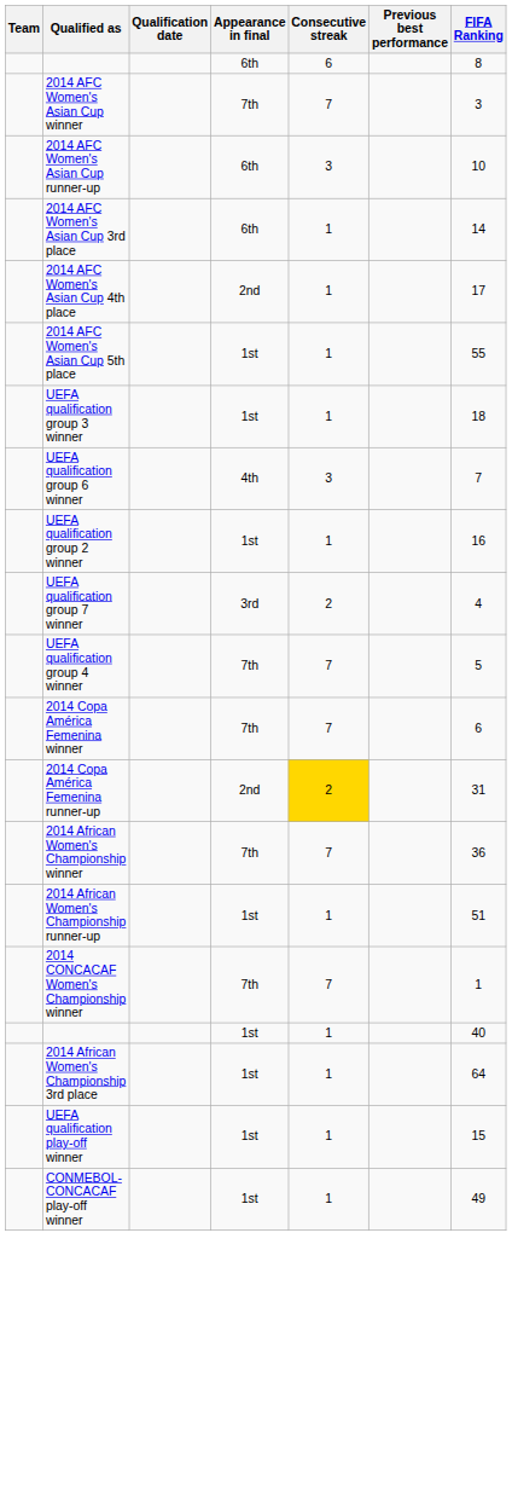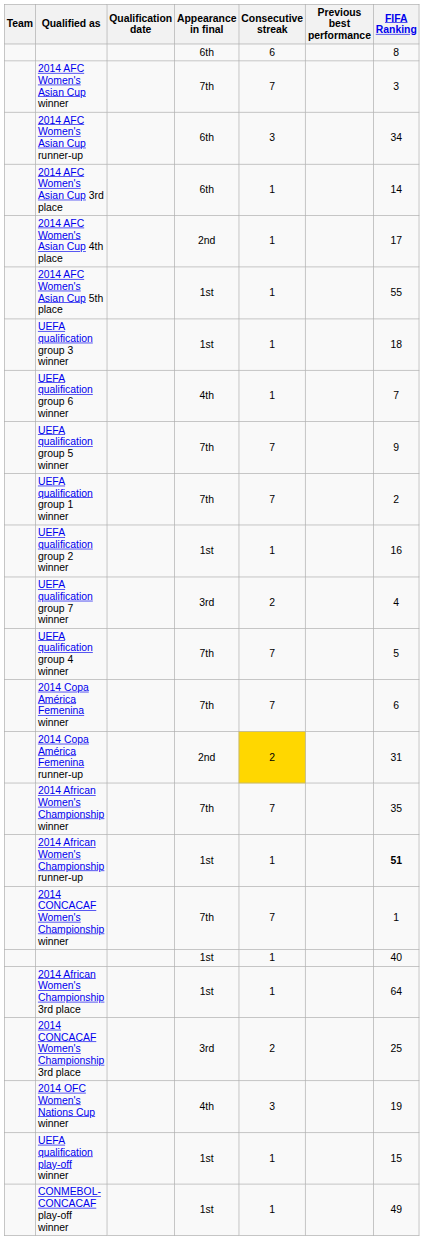 <table class="wikitable sortable" style="text-align: center;">
 <tr>
 <th>Team</th>
 <th>Qualified as</th>
 <th>Qualification date</th>
 <th>Appearance<br>in final</th>
 <th>Consecutive<br>streak</th>
 <th>Previous best performance</th>
 <th><a href='#'>FIFA<br>Ranking</a></th>
 </tr>
 <tr>
 <td align=left></td>
 <td align=left></td>
 <td></td>
 <td>6th</td>
 <td>6</td>
 <td></td>
 <td>8</td>
 </tr>
 <tr>
 <td align=left></td>
 <td align=left><a href='#'>2014 AFC Women's Asian Cup</a> winner</td>
 <td></td>
 <td>7th</td>
 <td>7</td>
 <td></td>
 <td>3</td>
 </tr>
 <tr>
 <td align=left></td>
 <td align=left><a href='#'>2014 AFC Women's Asian Cup</a> runner-up</td>
 <td></td>
 <td>6th</td>
 <td>3</td>
 <td></td>
-<td>10</td>
+<td>34</td>
 </tr>
 <tr>
 <td align=left></td>
 <td align=left><a href='#'>2014 AFC Women's Asian Cup</a> 3rd place</td>
 <td></td>
 <td>6th</td>
 <td>1</td>
 <td></td>
 <td>14</td>
 </tr>
 <tr>
 <td align=left></td>
 <td align=left><a href='#'>2014 AFC Women's Asian Cup</a> 4th place</td>
 <td></td>
 <td>2nd</td>
 <td>1</td>
 <td></td>
 <td>17</td>
 </tr>
 <tr>
 <td align=left></td>
 <td align=left><a href='#'>2014 AFC Women's Asian Cup</a> 5th place</td>
 <td></td>
 <td>1st</td>
 <td>1</td>
 <td></td>
 <td>55</td>
 </tr>
 <tr>
 <td align=left></td>
 <td align=left><a href='#'>UEFA qualification</a> group 3 winner</td>
 <td></td>
 <td>1st</td>
 <td>1</td>
 <td></td>
 <td>18</td>
 </tr>
 <tr>
 <td align=left></td>
 <td align=left><a href='#'>UEFA qualification</a> group 6 winner</td>
 <td></td>
 <td>4th</td>
-<td>3</td>
+<td>1</td>
 <td></td>
 <td>7</td>
+</tr>
+<tr>
+<td align=left></td>
+<td align=left><a href='#'>UEFA qualification</a> group 5 winner</td>
+<td></td>
+<td>7th</td>
+<td>7</td>
+<td></td>
+<td>9</td>
+</tr>
+<tr>
+<td align=left></td>
+<td align=left><a href='#'>UEFA qualification</a> group 1 winner</td>
+<td></td>
+<td>7th</td>
+<td>7</td>
+<td></td>
+<td>2</td>
 </tr>
 <tr>
 <td align=left></td>
 <td align=left><a href='#'>UEFA qualification</a> group 2 winner</td>
 <td></td>
 <td>1st</td>
 <td>1</td>
 <td></td>
 <td>16</td>
 </tr>
 <tr>
 <td align=left></td>
 <td align=left><a href='#'>UEFA qualification</a> group 7 winner</td>
 <td></td>
 <td>3rd</td>
 <td>2</td>
 <td></td>
 <td>4</td>
 </tr>
 <tr>
 <td align=left></td>
 <td align=left><a href='#'>UEFA qualification</a> group 4 winner</td>
 <td></td>
 <td>7th</td>
 <td>7</td>
 <td></td>
 <td>5</td>
 </tr>
 <tr>
 <td align=left></td>
 <td align=left><a href='#'>2014 Copa América Femenina</a> winner</td>
 <td></td>
 <td>7th</td>
 <td>7</td>
 <td></td>
 <td>6</td>
 </tr>
 <tr>
 <td align=left></td>
 <td align=left><a href='#'>2014 Copa América Femenina</a> runner-up</td>
 <td></td>
 <td>2nd</td>
 <td style="background: gold;">2</td>
 <td></td>
 <td>31</td>
 </tr>
 <tr>
 <td align=left></td>
 <td align=left><a href='#'>2014 African Women's Championship</a> winner</td>
 <td></td>
 <td>7th</td>
 <td>7</td>
 <td></td>
-<td>36</td>
+<td>35</td>
 </tr>
 <tr>
 <td align=left></td>
 <td align=left><a href='#'>2014 African Women's Championship</a> runner-up</td>
 <td></td>
 <td>1st</td>
 <td>1</td>
 <td></td>
-<td>51</td>
+<td><strong>51</strong></td>
 </tr>
 <tr>
 <td align=left></td>
 <td align=left><a href='#'>2014 CONCACAF Women's Championship</a> winner</td>
 <td></td>
 <td>7th</td>
 <td>7</td>
 <td></td>
 <td>1</td>
 </tr>
 <tr>
 <td align=left></td>
 <td align=left></td>
 <td></td>
 <td>1st</td>
 <td>1</td>
 <td></td>
 <td>40</td>
 </tr>
 <tr>
 <td align=left></td>
 <td align=left><a href='#'>2014 African Women's Championship</a> 3rd place</td>
 <td></td>
 <td>1st</td>
 <td>1</td>
 <td></td>
 <td>64</td>
 </tr>
 <tr>
 <td align=left></td>
+<td align=left><a href='#'>2014 CONCACAF Women's Championship</a> 3rd place</td>
+<td></td>
+<td>3rd</td>
+<td>2</td>
+<td></td>
+<td>25</td>
+</tr>
+<tr>
+<td align=left></td>
+<td align=left><a href='#'>2014 OFC Women's Nations Cup</a> winner</td>
+<td></td>
+<td>4th</td>
+<td>3</td>
+<td></td>
+<td>19</td>
+</tr>
+<tr>
+<td align=left></td>
 <td align=left><a href='#'>UEFA qualification</a> <a href='#'>play-off</a> winner</td>
 <td></td>
 <td>1st</td>
 <td>1</td>
 <td></td>
 <td>15</td>
 </tr>
 <tr>
 <td align=left></td>
 <td align=left><a href='#'>CONMEBOL-CONCACAF</a> play-off winner</td>
 <td></td>
 <td>1st</td>
 <td>1</td>
 <td></td>
 <td>49</td>
 </tr>
 </table>
